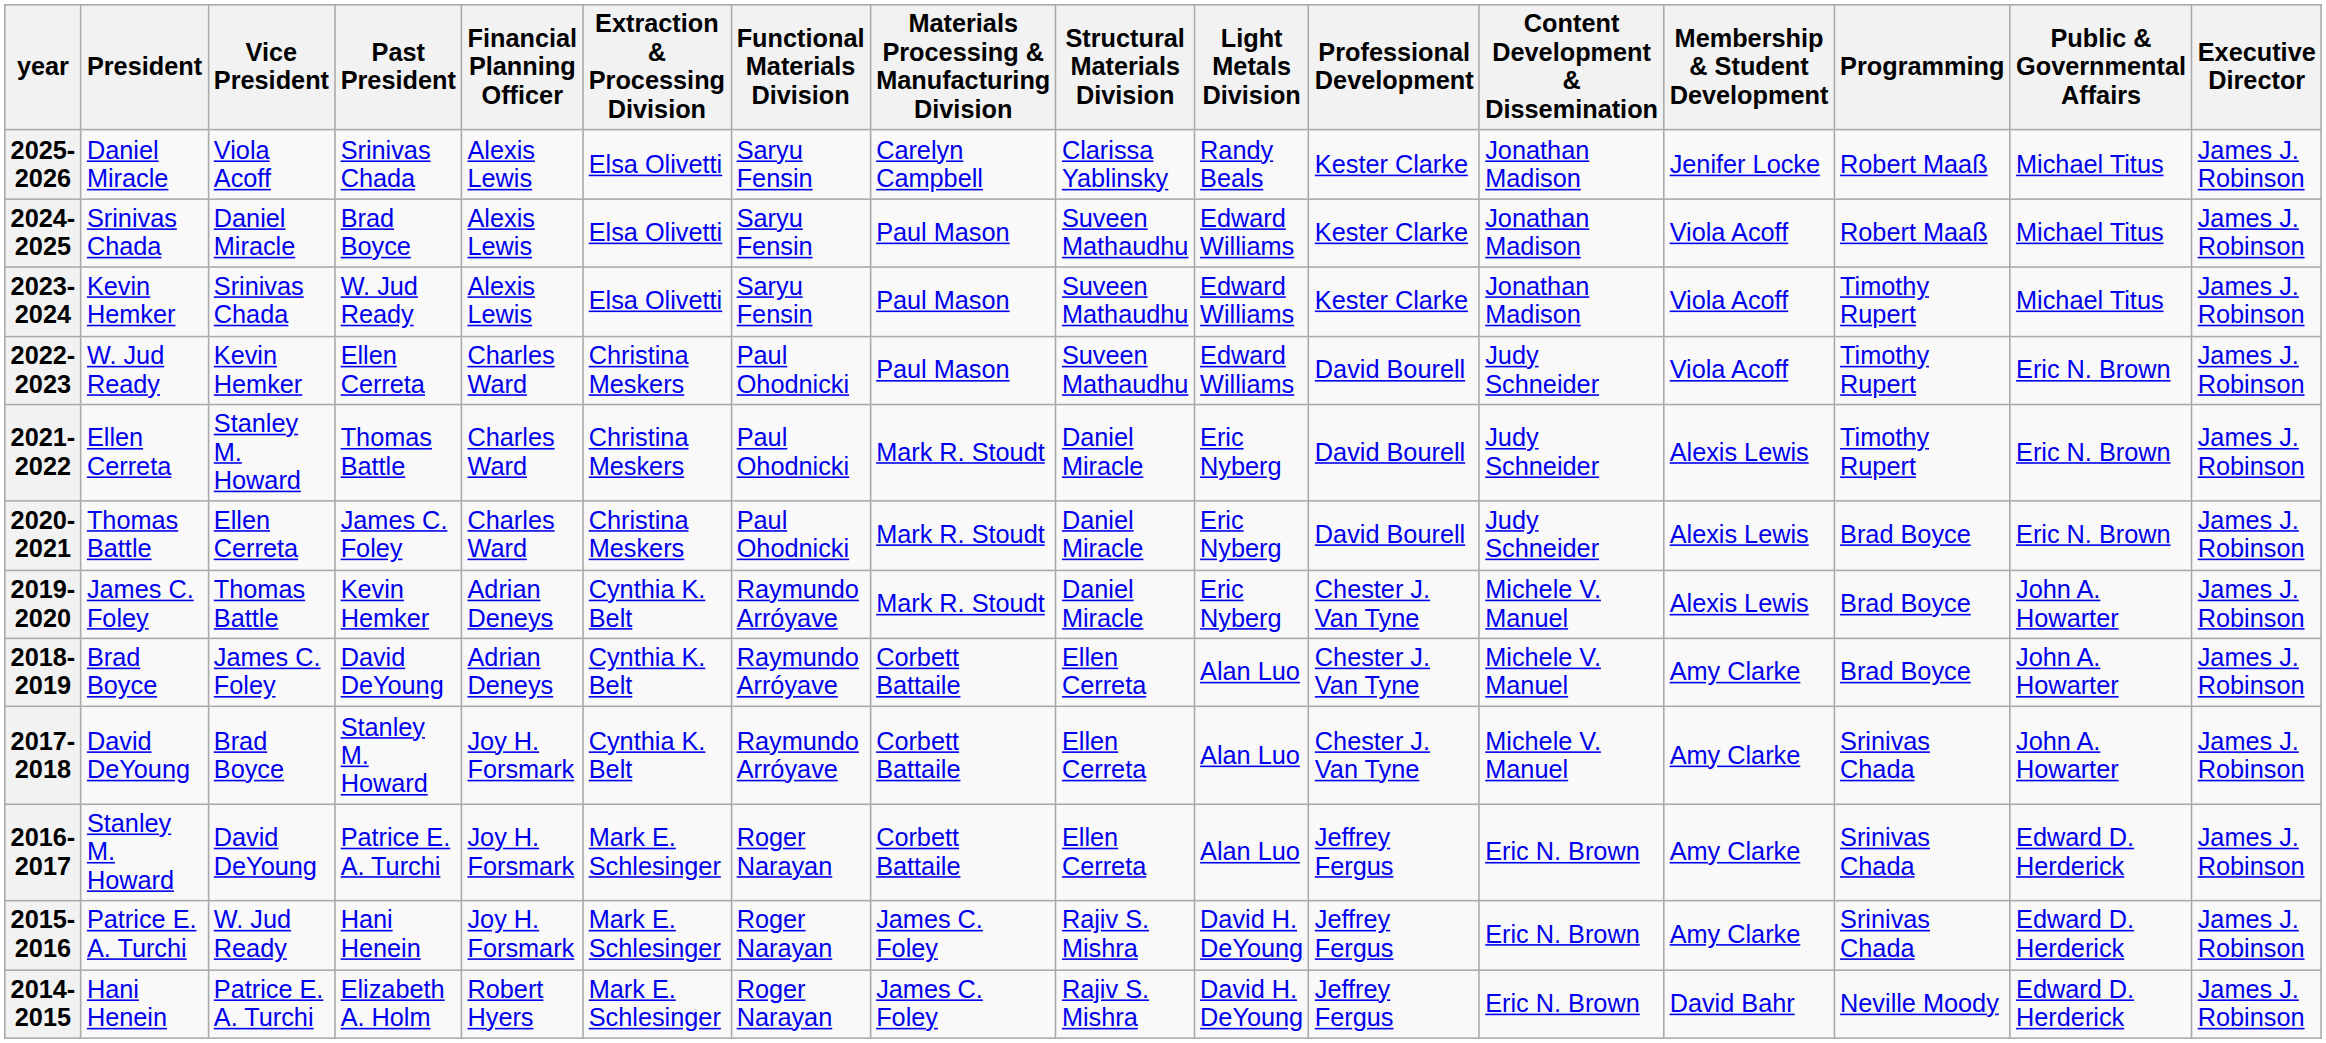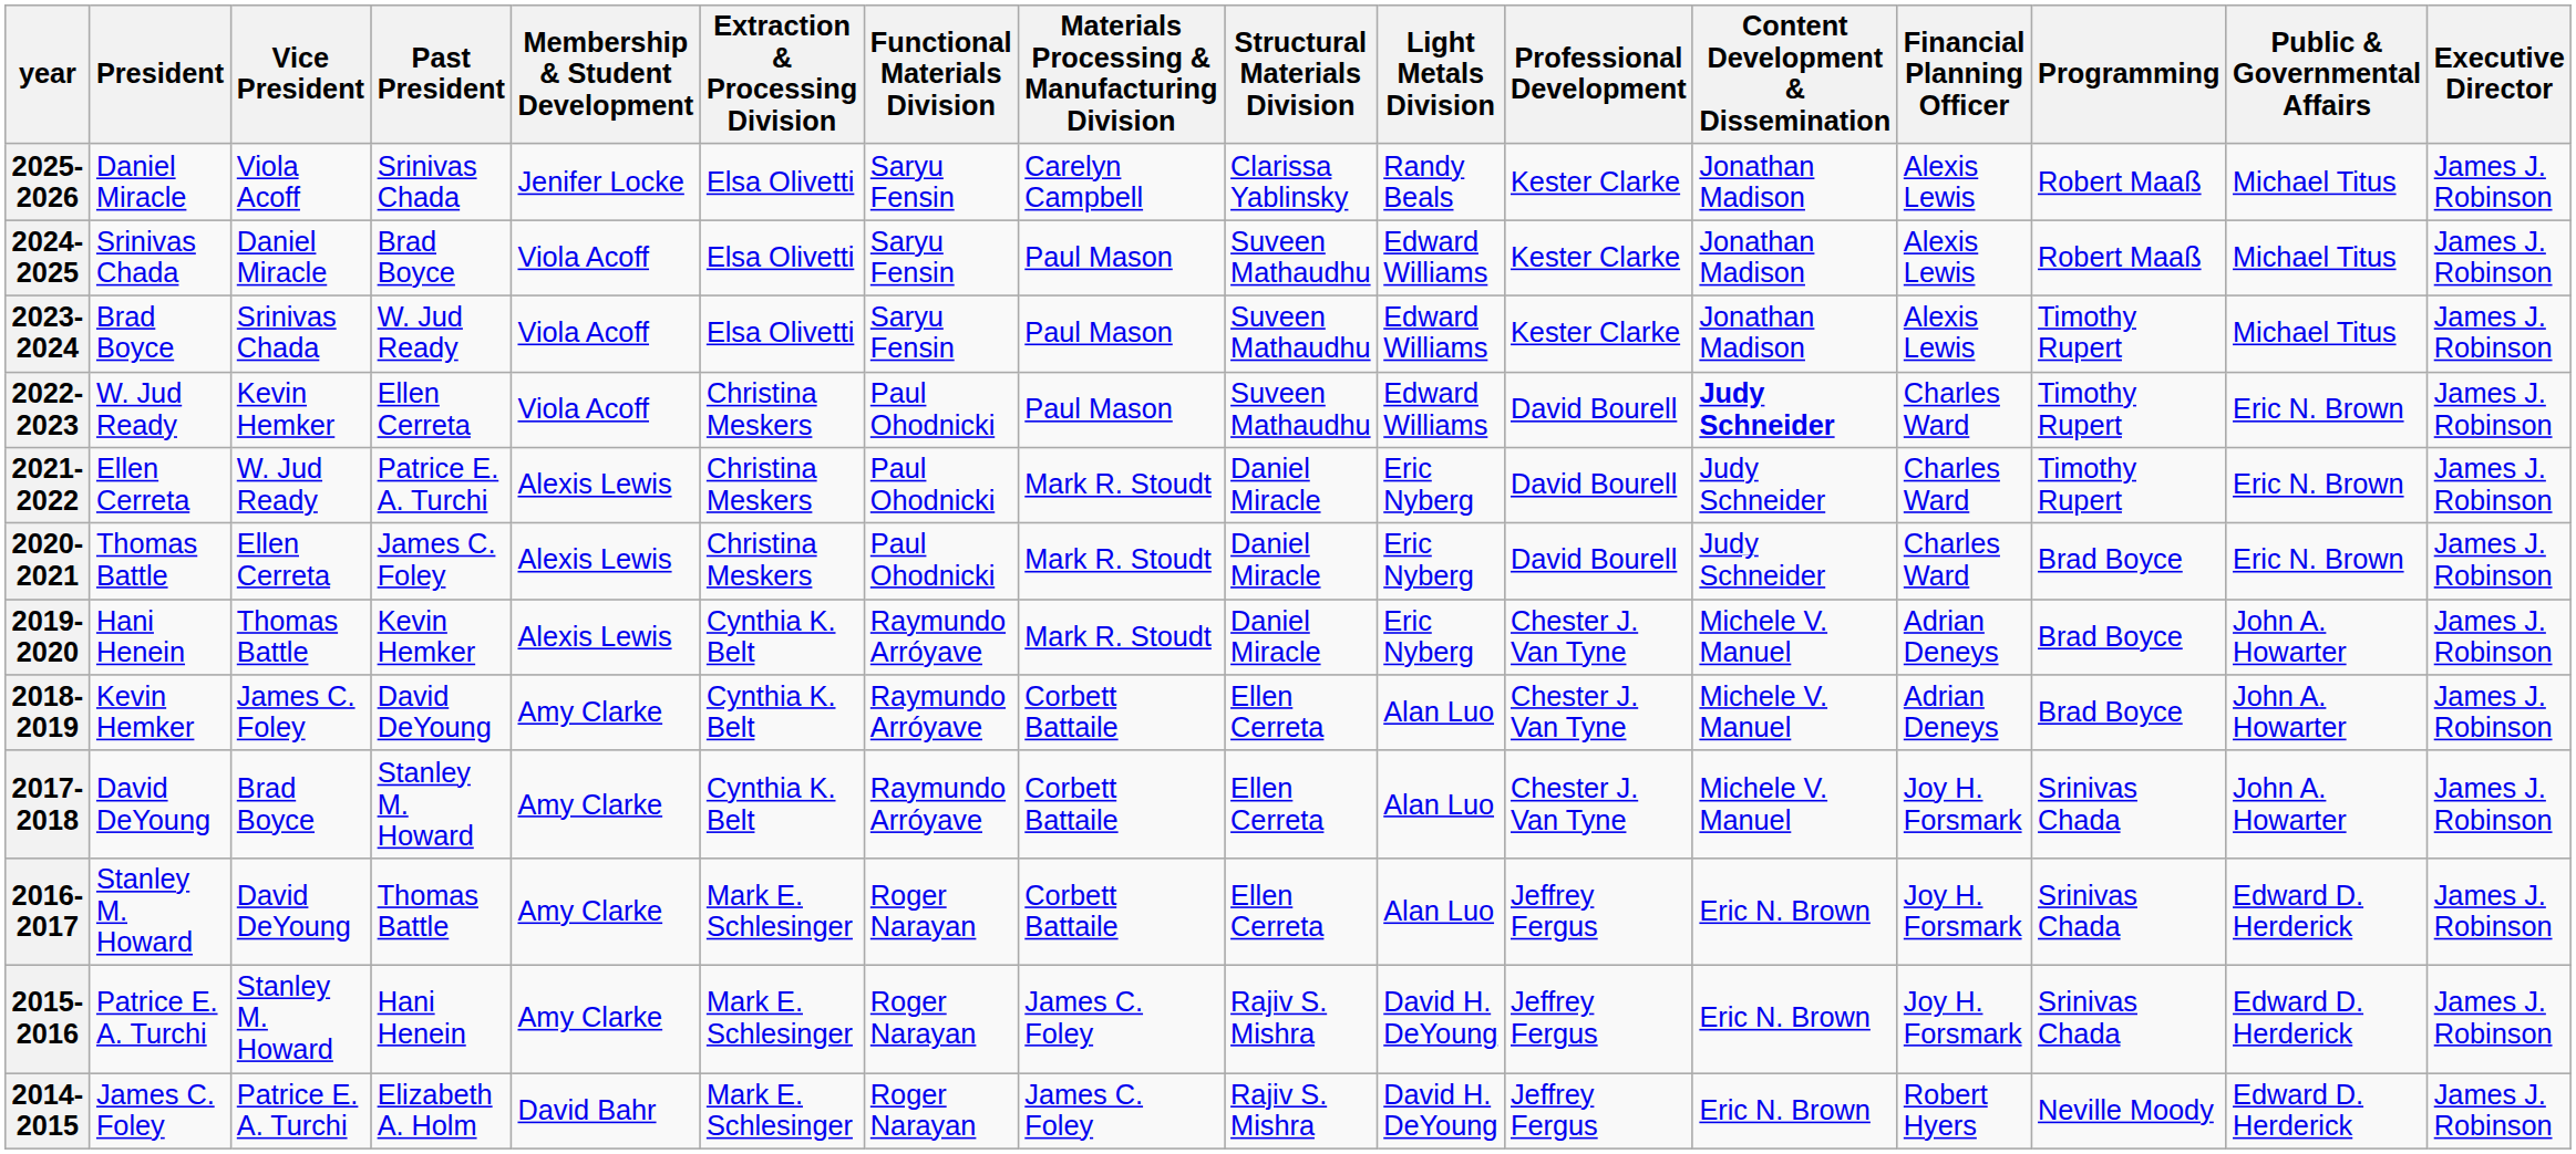 <table class="wikitable mw-collapsible plainrowheaders">
 <tr>
 <th scope="col">year</th>
 <th scope="col">President</th>
 <th scope="col">Vice President</th>
 <th scope="col">Past President</th>
-<th scope="col">Financial Planning Officer</th>
+<th scope="col">Membership & Student Development</th>
 <th scope="col">Extraction & Processing Division</th>
 <th scope="col">Functional Materials Division</th>
 <th scope="col">Materials Processing & Manufacturing Division</th>
 <th scope="col">Structural Materials Division</th>
 <th scope="col">Light Metals Division</th>
 <th scope="col">Professional Development</th>
 <th scope="col">Content Development & Dissemination</th>
-<th scope="col">Membership & Student Development</th>
+<th scope="col">Financial Planning Officer</th>
 <th scope="col">Programming</th>
 <th scope="col">Public & Governmental Affairs</th>
 <th scope="col">Executive Director</th>
 </tr>
 <tr>
 <th scope="row">2025-2026</th>
 <td><a href='#'>Daniel Miracle</a></td>
 <td><a href='#'>Viola Acoff</a></td>
 <td><a href='#'>Srinivas Chada</a></td>
-<td><a href='#'>Alexis Lewis</a></td>
+<td><a href='#'>Jenifer Locke</a></td>
 <td><a href='#'>Elsa Olivetti</a></td>
 <td><a href='#'>Saryu Fensin</a></td>
 <td><a href='#'>Carelyn Campbell</a></td>
 <td><a href='#'>Clarissa Yablinsky</a></td>
 <td><a href='#'>Randy Beals</a></td>
 <td><a href='#'>Kester Clarke</a></td>
 <td><a href='#'>Jonathan Madison</a></td>
-<td><a href='#'>Jenifer Locke</a></td>
+<td><a href='#'>Alexis Lewis</a></td>
 <td><a href='#'>Robert Maaß</a></td>
 <td><a href='#'>Michael Titus</a></td>
 <td><a href='#'>James J. Robinson</a></td>
 </tr>
 <tr>
 <th scope="row">2024-2025</th>
 <td><a href='#'>Srinivas Chada</a></td>
 <td><a href='#'>Daniel Miracle</a></td>
 <td><a href='#'>Brad Boyce</a></td>
-<td><a href='#'>Alexis Lewis</a></td>
+<td><a href='#'>Viola Acoff</a></td>
 <td><a href='#'>Elsa Olivetti</a></td>
 <td><a href='#'>Saryu Fensin</a></td>
 <td><a href='#'>Paul Mason</a></td>
 <td><a href='#'>Suveen Mathaudhu</a></td>
 <td><a href='#'>Edward Williams</a></td>
 <td><a href='#'>Kester Clarke</a></td>
 <td><a href='#'>Jonathan Madison</a></td>
-<td><a href='#'>Viola Acoff</a></td>
+<td><a href='#'>Alexis Lewis</a></td>
 <td><a href='#'>Robert Maaß</a></td>
 <td><a href='#'>Michael Titus</a></td>
 <td><a href='#'>James J. Robinson</a></td>
 </tr>
 <tr>
 <th scope="row">2023-2024</th>
-<td><a href='#'>Kevin Hemker</a></td>
+<td><a href='#'>Brad Boyce</a></td>
 <td><a href='#'>Srinivas Chada</a></td>
 <td><a href='#'>W. Jud Ready</a></td>
-<td><a href='#'>Alexis Lewis</a></td>
+<td><a href='#'>Viola Acoff</a></td>
 <td><a href='#'>Elsa Olivetti</a></td>
 <td><a href='#'>Saryu Fensin</a></td>
 <td><a href='#'>Paul Mason</a></td>
 <td><a href='#'>Suveen Mathaudhu</a></td>
 <td><a href='#'>Edward Williams</a></td>
 <td><a href='#'>Kester Clarke</a></td>
 <td><a href='#'>Jonathan Madison</a></td>
-<td><a href='#'>Viola Acoff</a></td>
+<td><a href='#'>Alexis Lewis</a></td>
 <td><a href='#'>Timothy Rupert</a></td>
 <td><a href='#'>Michael Titus</a></td>
 <td><a href='#'>James J. Robinson</a></td>
 </tr>
 <tr>
 <th scope="row">2022-2023</th>
 <td><a href='#'>W. Jud Ready</a></td>
 <td><a href='#'>Kevin Hemker</a></td>
 <td><a href='#'>Ellen Cerreta</a></td>
-<td><a href='#'>Charles Ward</a></td>
+<td><a href='#'>Viola Acoff</a></td>
 <td><a href='#'>Christina Meskers</a></td>
 <td><a href='#'>Paul Ohodnicki</a></td>
 <td><a href='#'>Paul Mason</a></td>
 <td><a href='#'>Suveen Mathaudhu</a></td>
 <td><a href='#'>Edward Williams</a></td>
 <td><a href='#'>David Bourell</a></td>
-<td><a href='#'>Judy Schneider</a></td>
-<td><a href='#'>Viola Acoff</a></td>
+<td><strong><a href='#'>Judy Schneider</a></strong></td>
+<td><a href='#'>Charles Ward</a></td>
 <td><a href='#'>Timothy Rupert</a></td>
 <td><a href='#'>Eric N. Brown</a></td>
 <td><a href='#'>James J. Robinson</a></td>
 </tr>
 <tr>
 <th scope="row">2021-2022</th>
 <td><a href='#'>Ellen Cerreta</a></td>
-<td><a href='#'>Stanley M. Howard</a></td>
-<td><a href='#'>Thomas Battle</a></td>
-<td><a href='#'>Charles Ward</a></td>
+<td><a href='#'>W. Jud Ready</a></td>
+<td><a href='#'>Patrice E. A. Turchi</a></td>
+<td><a href='#'>Alexis Lewis</a></td>
 <td><a href='#'>Christina Meskers</a></td>
 <td><a href='#'>Paul Ohodnicki</a></td>
 <td><a href='#'>Mark R. Stoudt</a></td>
 <td><a href='#'>Daniel Miracle</a></td>
 <td><a href='#'>Eric Nyberg</a></td>
 <td><a href='#'>David Bourell</a></td>
 <td><a href='#'>Judy Schneider</a></td>
-<td><a href='#'>Alexis Lewis</a></td>
+<td><a href='#'>Charles Ward</a></td>
 <td><a href='#'>Timothy Rupert</a></td>
 <td><a href='#'>Eric N. Brown</a></td>
 <td><a href='#'>James J. Robinson</a></td>
 </tr>
 <tr>
 <th scope="row">2020-2021</th>
 <td><a href='#'>Thomas Battle</a></td>
 <td><a href='#'>Ellen Cerreta</a></td>
 <td><a href='#'>James C. Foley</a></td>
-<td><a href='#'>Charles Ward</a></td>
+<td><a href='#'>Alexis Lewis</a></td>
 <td><a href='#'>Christina Meskers</a></td>
 <td><a href='#'>Paul Ohodnicki</a></td>
 <td><a href='#'>Mark R. Stoudt</a></td>
 <td><a href='#'>Daniel Miracle</a></td>
 <td><a href='#'>Eric Nyberg</a></td>
 <td><a href='#'>David Bourell</a></td>
 <td><a href='#'>Judy Schneider</a></td>
-<td><a href='#'>Alexis Lewis</a></td>
+<td><a href='#'>Charles Ward</a></td>
 <td><a href='#'>Brad Boyce</a></td>
 <td><a href='#'>Eric N. Brown</a></td>
 <td><a href='#'>James J. Robinson</a></td>
 </tr>
 <tr>
 <th scope="row">2019-2020</th>
-<td><a href='#'>James C. Foley</a></td>
+<td><a href='#'>Hani Henein</a></td>
 <td><a href='#'>Thomas Battle</a></td>
 <td><a href='#'>Kevin Hemker</a></td>
-<td><a href='#'>Adrian Deneys</a></td>
+<td><a href='#'>Alexis Lewis</a></td>
 <td><a href='#'>Cynthia K. Belt</a></td>
 <td><a href='#'>Raymundo Arróyave</a></td>
 <td><a href='#'>Mark R. Stoudt</a></td>
 <td><a href='#'>Daniel Miracle</a></td>
 <td><a href='#'>Eric Nyberg</a></td>
 <td><a href='#'>Chester J. Van Tyne</a></td>
 <td><a href='#'>Michele V. Manuel</a></td>
-<td><a href='#'>Alexis Lewis</a></td>
+<td><a href='#'>Adrian Deneys</a></td>
 <td><a href='#'>Brad Boyce</a></td>
 <td><a href='#'>John A. Howarter</a></td>
 <td><a href='#'>James J. Robinson</a></td>
 </tr>
 <tr>
 <th scope="row">2018-2019</th>
-<td><a href='#'>Brad Boyce</a></td>
+<td><a href='#'>Kevin Hemker</a></td>
 <td><a href='#'>James C. Foley</a></td>
 <td><a href='#'>David DeYoung</a></td>
-<td><a href='#'>Adrian Deneys</a></td>
+<td><a href='#'>Amy Clarke</a></td>
 <td><a href='#'>Cynthia K. Belt</a></td>
 <td><a href='#'>Raymundo Arróyave</a></td>
 <td><a href='#'>Corbett Battaile</a></td>
 <td><a href='#'>Ellen Cerreta</a></td>
 <td><a href='#'>Alan Luo</a></td>
 <td><a href='#'>Chester J. Van Tyne</a></td>
 <td><a href='#'>Michele V. Manuel</a></td>
-<td><a href='#'>Amy Clarke</a></td>
+<td><a href='#'>Adrian Deneys</a></td>
 <td><a href='#'>Brad Boyce</a></td>
 <td><a href='#'>John A. Howarter</a></td>
 <td><a href='#'>James J. Robinson</a></td>
 </tr>
 <tr>
 <th scope="row">2017-2018</th>
 <td><a href='#'>David DeYoung</a></td>
 <td><a href='#'>Brad Boyce</a></td>
 <td><a href='#'>Stanley M. Howard</a></td>
-<td><a href='#'>Joy H. Forsmark</a></td>
+<td><a href='#'>Amy Clarke</a></td>
 <td><a href='#'>Cynthia K. Belt</a></td>
 <td><a href='#'>Raymundo Arróyave</a></td>
 <td><a href='#'>Corbett Battaile</a></td>
 <td><a href='#'>Ellen Cerreta</a></td>
 <td><a href='#'>Alan Luo</a></td>
 <td><a href='#'>Chester J. Van Tyne</a></td>
 <td><a href='#'>Michele V. Manuel</a></td>
-<td><a href='#'>Amy Clarke</a></td>
+<td><a href='#'>Joy H. Forsmark</a></td>
 <td><a href='#'>Srinivas Chada</a></td>
 <td><a href='#'>John A. Howarter</a></td>
 <td><a href='#'>James J. Robinson</a></td>
 </tr>
 <tr>
 <th scope="row">2016-2017</th>
 <td><a href='#'>Stanley M. Howard</a></td>
 <td><a href='#'>David DeYoung</a></td>
-<td><a href='#'>Patrice E. A. Turchi</a></td>
-<td><a href='#'>Joy H. Forsmark</a></td>
+<td><a href='#'>Thomas Battle</a></td>
+<td><a href='#'>Amy Clarke</a></td>
 <td><a href='#'>Mark E. Schlesinger</a></td>
 <td><a href='#'>Roger Narayan</a></td>
 <td><a href='#'>Corbett Battaile</a></td>
 <td><a href='#'>Ellen Cerreta</a></td>
 <td><a href='#'>Alan Luo</a></td>
 <td><a href='#'>Jeffrey Fergus</a></td>
 <td><a href='#'>Eric N. Brown</a></td>
-<td><a href='#'>Amy Clarke</a></td>
+<td><a href='#'>Joy H. Forsmark</a></td>
 <td><a href='#'>Srinivas Chada</a></td>
 <td><a href='#'>Edward D. Herderick</a></td>
 <td><a href='#'>James J. Robinson</a></td>
 </tr>
 <tr>
 <th scope="row">2015-2016</th>
 <td><a href='#'>Patrice E. A. Turchi</a></td>
-<td><a href='#'>W. Jud Ready</a></td>
+<td><a href='#'>Stanley M. Howard</a></td>
 <td><a href='#'>Hani Henein</a></td>
-<td><a href='#'>Joy H. Forsmark</a></td>
+<td><a href='#'>Amy Clarke</a></td>
 <td><a href='#'>Mark E. Schlesinger</a></td>
 <td><a href='#'>Roger Narayan</a></td>
 <td><a href='#'>James C. Foley</a></td>
 <td><a href='#'>Rajiv S. Mishra</a></td>
 <td><a href='#'>David H. DeYoung</a></td>
 <td><a href='#'>Jeffrey Fergus</a></td>
 <td><a href='#'>Eric N. Brown</a></td>
-<td><a href='#'>Amy Clarke</a></td>
+<td><a href='#'>Joy H. Forsmark</a></td>
 <td><a href='#'>Srinivas Chada</a></td>
 <td><a href='#'>Edward D. Herderick</a></td>
 <td><a href='#'>James J. Robinson</a></td>
 </tr>
 <tr>
 <th scope="row">2014-2015</th>
-<td><a href='#'>Hani Henein</a></td>
+<td><a href='#'>James C. Foley</a></td>
 <td><a href='#'>Patrice E. A. Turchi</a></td>
 <td><a href='#'>Elizabeth A. Holm</a></td>
-<td><a href='#'>Robert Hyers</a></td>
+<td><a href='#'>David Bahr</a></td>
 <td><a href='#'>Mark E. Schlesinger</a></td>
 <td><a href='#'>Roger Narayan</a></td>
 <td><a href='#'>James C. Foley</a></td>
 <td><a href='#'>Rajiv S. Mishra</a></td>
 <td><a href='#'>David H. DeYoung</a></td>
 <td><a href='#'>Jeffrey Fergus</a></td>
 <td><a href='#'>Eric N. Brown</a></td>
-<td><a href='#'>David Bahr</a></td>
+<td><a href='#'>Robert Hyers</a></td>
 <td><a href='#'>Neville Moody</a></td>
 <td><a href='#'>Edward D. Herderick</a></td>
 <td><a href='#'>James J. Robinson</a></td>
 </tr>
 </table>
